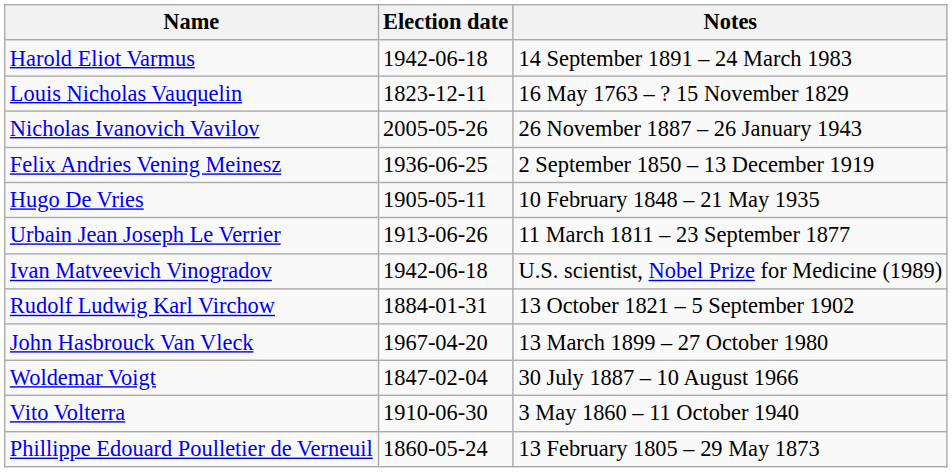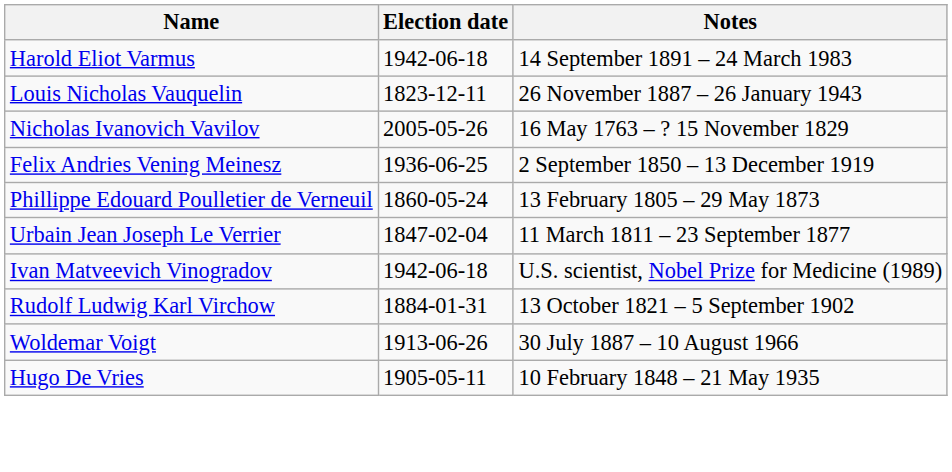 <table class="wikitable sortable">
 <tr>
 <th>Name</th>
 <th>Election date</th>
 <th class="unsortable">Notes</th>
 </tr>
 <tr>
 <td><a href='#'>Harold Eliot Varmus</a></td>
 <td>1942-06-18</td>
 <td>14 September 1891 – 24 March 1983</td>
 </tr>
 <tr>
 <td><a href='#'>Louis Nicholas Vauquelin</a></td>
 <td>1823-12-11</td>
-<td>16 May 1763 – ? 15 November 1829</td>
+<td>26 November 1887 – 26 January 1943</td>
 </tr>
 <tr>
 <td><a href='#'>Nicholas Ivanovich Vavilov</a></td>
 <td>2005-05-26</td>
-<td>26 November 1887 – 26 January 1943</td>
+<td>16 May 1763 – ? 15 November 1829</td>
 </tr>
 <tr>
 <td><a href='#'>Felix Andries Vening Meinesz</a></td>
 <td>1936-06-25</td>
 <td>2 September 1850 – 13 December 1919</td>
 </tr>
 <tr>
-<td><a href='#'>Hugo De Vries</a></td>
-<td>1905-05-11</td>
-<td>10 February 1848 – 21 May 1935</td>
+<td><a href='#'>Phillippe Edouard Poulletier de Verneuil</a></td>
+<td>1860-05-24</td>
+<td>13 February 1805 – 29 May 1873</td>
 </tr>
 <tr>
 <td><a href='#'>Urbain Jean Joseph Le Verrier</a></td>
-<td>1913-06-26</td>
+<td>1847-02-04</td>
 <td>11 March 1811 – 23 September 1877</td>
 </tr>
 <tr>
 <td><a href='#'>Ivan Matveevich Vinogradov</a></td>
 <td>1942-06-18</td>
 <td>U.S. scientist, <a href='#'>Nobel Prize</a> for Medicine (1989)</td>
 </tr>
 <tr>
 <td><a href='#'>Rudolf Ludwig Karl Virchow</a></td>
 <td>1884-01-31</td>
 <td>13 October 1821 – 5 September 1902</td>
 </tr>
 <tr>
-<td><a href='#'>John Hasbrouck Van Vleck</a></td>
-<td>1967-04-20</td>
-<td>13 March 1899 – 27 October 1980</td>
-</tr>
-<tr>
 <td><a href='#'>Woldemar Voigt</a></td>
-<td>1847-02-04</td>
+<td>1913-06-26</td>
 <td>30 July 1887 – 10 August 1966</td>
 </tr>
 <tr>
-<td><a href='#'>Vito Volterra</a></td>
-<td>1910-06-30</td>
-<td>3 May 1860 – 11 October 1940</td>
-</tr>
-<tr>
-<td><a href='#'>Phillippe Edouard Poulletier de Verneuil</a></td>
-<td>1860-05-24</td>
-<td>13 February 1805 – 29 May 1873</td>
+<td><a href='#'>Hugo De Vries</a></td>
+<td>1905-05-11</td>
+<td>10 February 1848 – 21 May 1935</td>
 </tr>
 </table>
